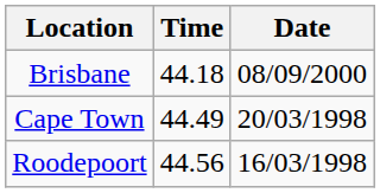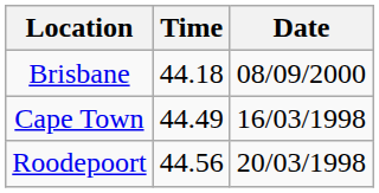 <table class="wikitable" style= "text-align: center">
 <tr>
 <th>Location</th>
 <th>Time</th>
 <th>Date</th>
 </tr>
 <tr>
 <td><a href='#'>Brisbane</a></td>
 <td>44.18</td>
 <td>08/09/2000</td>
 </tr>
 <tr>
 <td><a href='#'>Cape Town</a></td>
 <td>44.49</td>
-<td>20/03/1998</td>
+<td>16/03/1998</td>
 </tr>
 <tr>
 <td><a href='#'>Roodepoort</a></td>
 <td>44.56</td>
-<td>16/03/1998</td>
+<td>20/03/1998</td>
 </tr>
 </table>
